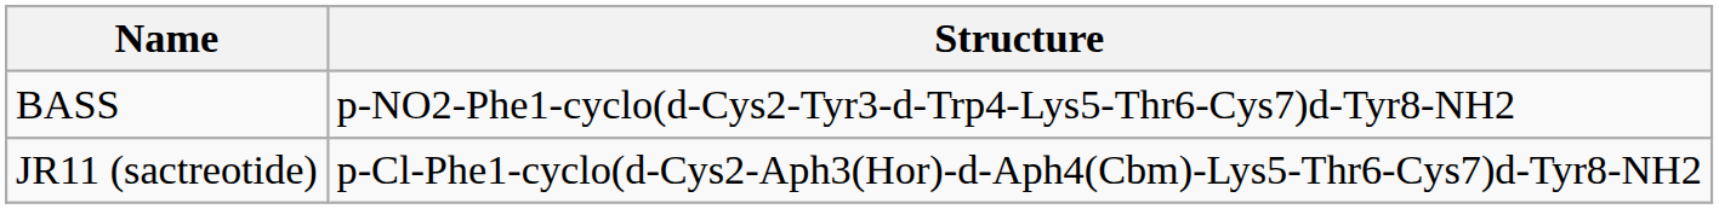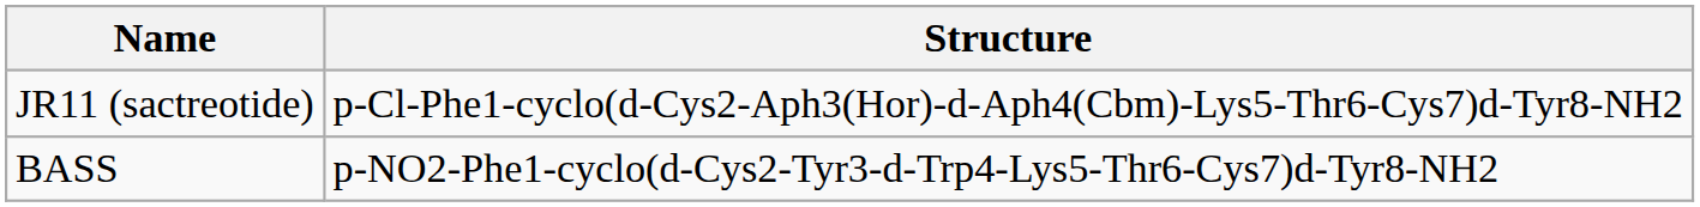 <table class="wikitable">
 <tr>
 <th>Name</th>
 <th>Structure</th>
 </tr>
 <tr>
+<td>JR11 (sactreotide)</td>
+<td>p-Cl-Phe1-cyclo(d-Cys2-Aph3(Hor)-d-Aph4(Cbm)-Lys5-Thr6-Cys7)d-Tyr8-NH2</td>
+</tr>
+<tr>
 <td>BASS</td>
 <td>p-NO2-Phe1-cyclo(d-Cys2-Tyr3-d-Trp4-Lys5-Thr6-Cys7)d-Tyr8-NH2</td>
 </tr>
-<tr>
-<td>JR11 (sactreotide)</td>
-<td>p-Cl-Phe1-cyclo(d-Cys2-Aph3(Hor)-d-Aph4(Cbm)-Lys5-Thr6-Cys7)d-Tyr8-NH2</td>
-</tr>
 </table>
